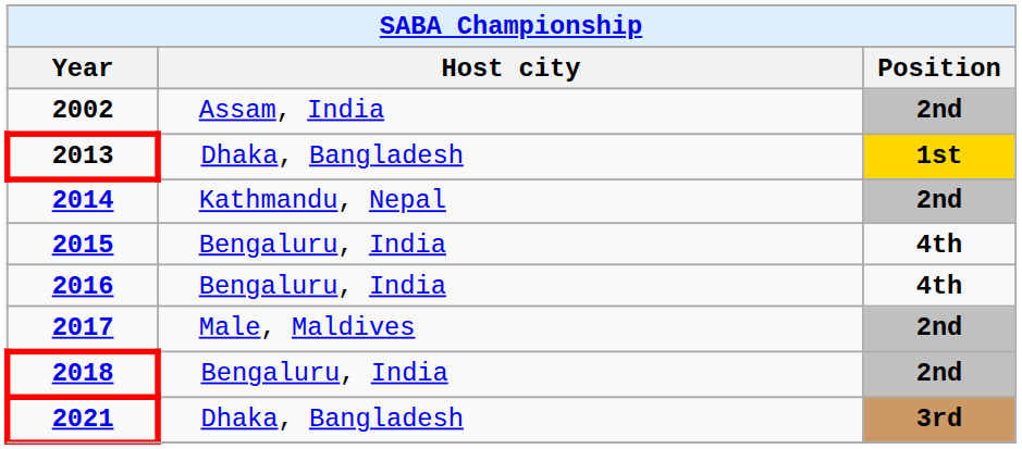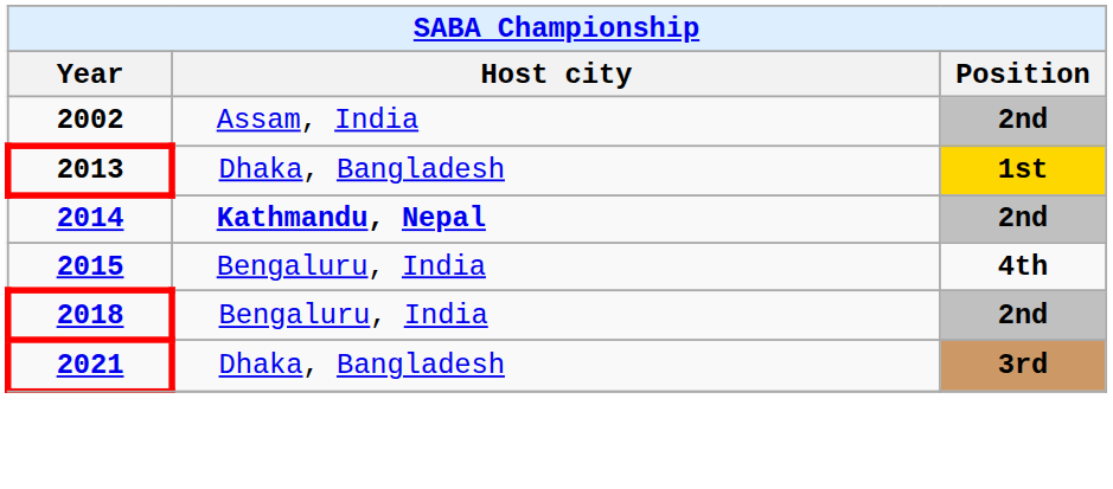 <table class="wikitable" style="text-align: center;">
 <tr>
 <th colspan=3 style="background-color: #ddeeff;"><a href='#'>SABA Championship</a></th>
 </tr>
 <tr>
 <th style="width: 70px;">Year</th>
 <th style="width: 350px;">Host city</th>
 <th style="width: 70px;">Position</th>
 </tr>
 <tr>
 <td><strong>2002</strong></td>
 <td style="text-align: left; padding-left: 20px;"> <a href='#'>Assam</a>, <a href='#'>India</a></td>
 <td style="background:silver"><strong>2nd</strong></td>
 </tr>
 <tr>
 <td style="border: 3px solid red"><strong>2013</strong></td>
 <td style="text-align: left; padding-left: 20px;"> <a href='#'>Dhaka</a>, <a href='#'>Bangladesh</a></td>
 <td style="background:gold"><strong>1st</strong></td>
 </tr>
 <tr>
 <td><strong><a href='#'>2014</a></strong></td>
-<td style="text-align: left; padding-left: 20px;"> <a href='#'>Kathmandu</a>, <a href='#'>Nepal</a></td>
+<td style="text-align: left; padding-left: 20px;"><strong> <a href='#'>Kathmandu</a>, <a href='#'>Nepal</a></strong></td>
 <td style="background:silver"><strong>2nd</strong></td>
 </tr>
 <tr>
 <td><strong><a href='#'>2015</a></strong></td>
 <td style="text-align: left; padding-left: 20px;"> <a href='#'>Bengaluru</a>, <a href='#'>India</a></td>
 <td><strong>4th</strong></td>
-</tr>
-<tr>
-<td><strong><a href='#'>2016</a></strong></td>
-<td style="text-align: left; padding-left: 20px;"> <a href='#'>Bengaluru</a>, <a href='#'>India</a></td>
-<td><strong>4th</strong></td>
-</tr>
-<tr>
-<td><strong><a href='#'>2017</a></strong></td>
-<td style="text-align: left; padding-left: 20px;"> <a href='#'>Male</a>, <a href='#'>Maldives</a></td>
-<td style="background:silver"><strong>2nd</strong></td>
 </tr>
 <tr>
 <td style="border: 3px solid red"><strong><a href='#'>2018</a></strong></td>
 <td style="text-align: left; padding-left: 20px;"> <a href='#'>Bengaluru</a>, <a href='#'>India</a></td>
 <td style="background:silver"><strong>2nd</strong></td>
 </tr>
 <tr>
 <td style="border: 3px solid red"><strong><a href='#'>2021</a></strong></td>
 <td style="text-align: left; padding-left: 20px;"> <a href='#'>Dhaka</a>, <a href='#'>Bangladesh</a></td>
 <td style="background:#cc9966"><strong>3rd</strong></td>
 </tr>
 <tr>
 </tr>
 </table>
